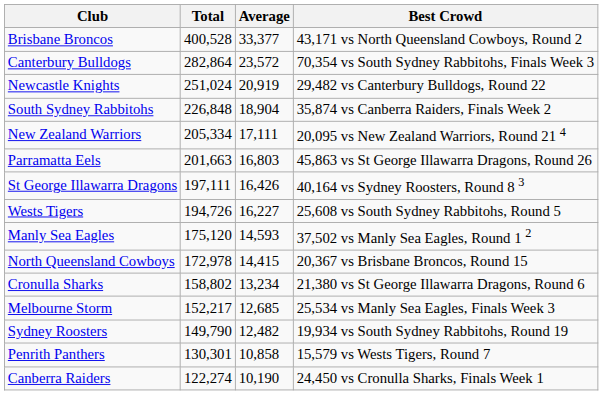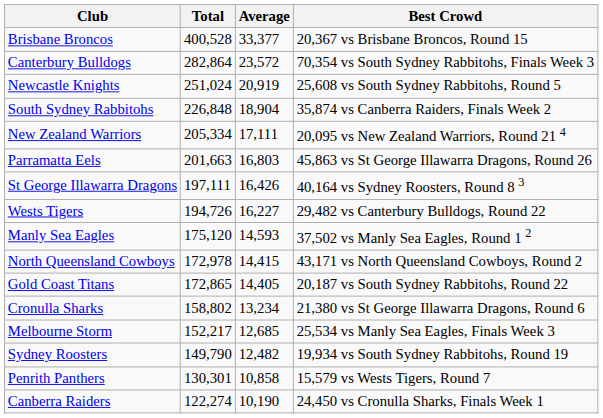 <table class="wikitable sortable">
 <tr>
 <th>Club</th>
 <th>Total</th>
 <th>Average</th>
 <th>Best Crowd</th>
 </tr>
 <tr>
 <td><a href='#'>Brisbane Broncos</a></td>
 <td>400,528</td>
 <td>33,377</td>
-<td>43,171 vs North Queensland Cowboys, Round 2</td>
+<td>20,367 vs Brisbane Broncos, Round 15</td>
 </tr>
 <tr>
 <td><a href='#'>Canterbury Bulldogs</a></td>
 <td>282,864</td>
 <td>23,572</td>
 <td>70,354 vs South Sydney Rabbitohs, Finals Week 3</td>
 </tr>
 <tr>
 <td><a href='#'>Newcastle Knights</a></td>
 <td>251,024</td>
 <td>20,919</td>
-<td>29,482 vs Canterbury Bulldogs, Round 22</td>
+<td>25,608 vs South Sydney Rabbitohs, Round 5</td>
 </tr>
 <tr>
 <td><a href='#'>South Sydney Rabbitohs</a></td>
 <td>226,848</td>
 <td>18,904</td>
 <td>35,874 vs Canberra Raiders, Finals Week 2</td>
 </tr>
 <tr>
 <td><a href='#'>New Zealand Warriors</a></td>
 <td>205,334</td>
 <td>17,111</td>
 <td>20,095 vs New Zealand Warriors, Round 21 <sup>4</sup></td>
 </tr>
 <tr>
 <td><a href='#'>Parramatta Eels</a></td>
 <td>201,663</td>
 <td>16,803</td>
 <td>45,863 vs St George Illawarra Dragons, Round 26</td>
 </tr>
 <tr>
 <td><a href='#'>St George Illawarra Dragons</a></td>
 <td>197,111</td>
 <td>16,426</td>
 <td>40,164 vs Sydney Roosters, Round 8 <sup>3</sup></td>
 </tr>
 <tr>
 <td><a href='#'>Wests Tigers</a></td>
 <td>194,726</td>
 <td>16,227</td>
-<td>25,608 vs South Sydney Rabbitohs, Round 5</td>
+<td>29,482 vs Canterbury Bulldogs, Round 22</td>
 </tr>
 <tr>
 <td><a href='#'>Manly Sea Eagles</a></td>
 <td>175,120</td>
 <td>14,593</td>
 <td>37,502 vs Manly Sea Eagles, Round 1 <sup>2</sup></td>
 </tr>
 <tr>
 <td><a href='#'>North Queensland Cowboys</a></td>
 <td>172,978</td>
 <td>14,415</td>
-<td>20,367 vs Brisbane Broncos, Round 15</td>
+<td>43,171 vs North Queensland Cowboys, Round 2</td>
+</tr>
+<tr>
+<td><a href='#'>Gold Coast Titans</a></td>
+<td>172,865</td>
+<td>14,405</td>
+<td>20,187 vs South Sydney Rabbitohs, Round 22</td>
 </tr>
 <tr>
 <td><a href='#'>Cronulla Sharks</a></td>
 <td>158,802</td>
 <td>13,234</td>
 <td>21,380 vs St George Illawarra Dragons, Round 6</td>
 </tr>
 <tr>
 <td><a href='#'>Melbourne Storm</a></td>
 <td>152,217</td>
 <td>12,685</td>
 <td>25,534 vs Manly Sea Eagles, Finals Week 3</td>
 </tr>
 <tr>
 <td><a href='#'>Sydney Roosters</a></td>
 <td>149,790</td>
 <td>12,482</td>
 <td>19,934 vs South Sydney Rabbitohs, Round 19</td>
 </tr>
 <tr>
 <td><a href='#'>Penrith Panthers</a></td>
 <td>130,301</td>
 <td>10,858</td>
 <td>15,579 vs Wests Tigers, Round 7</td>
 </tr>
 <tr>
 <td><a href='#'>Canberra Raiders</a></td>
 <td>122,274</td>
 <td>10,190</td>
 <td>24,450 vs Cronulla Sharks, Finals Week 1</td>
 </tr>
 </table>
